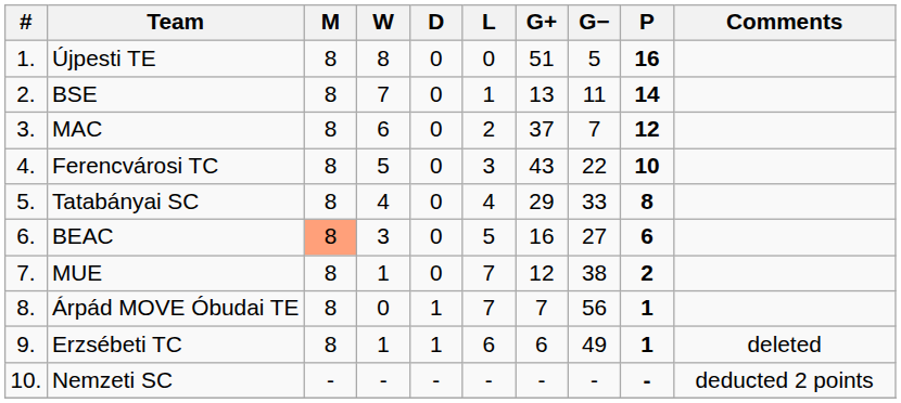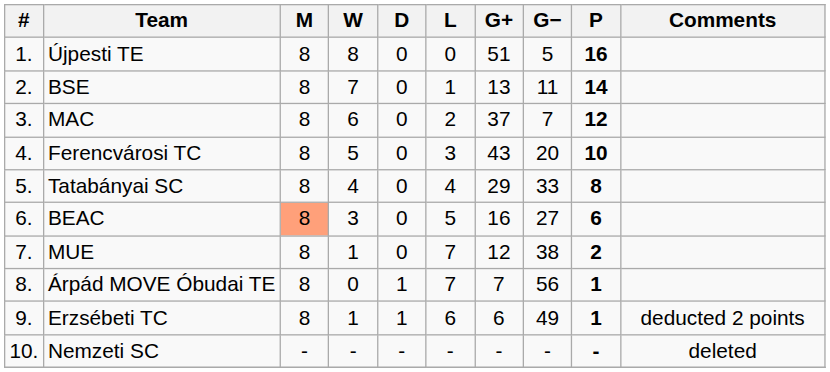 <table class="wikitable" style="text-align: center;">
 <tr>
 <th width="15">#</th>
 <th width="175">Team</th>
 <th width="30">M</th>
 <th width="30">W</th>
 <th width="30">D</th>
 <th width="30">L</th>
 <th width="30">G+</th>
 <th width="30">G−</th>
 <th width="30">P</th>
 <th width="150">Comments</th>
 </tr>
 <tr>
 <td>1.</td>
 <td align="left">Újpesti TE</td>
 <td>8</td>
 <td>8</td>
 <td>0</td>
 <td>0</td>
 <td>51</td>
 <td>5</td>
 <td><strong>16</strong></td>
 <td></td>
 </tr>
 <tr>
 <td>2.</td>
 <td align="left">BSE</td>
 <td>8</td>
 <td>7</td>
 <td>0</td>
 <td>1</td>
 <td>13</td>
 <td>11</td>
 <td><strong>14</strong></td>
 <td></td>
 </tr>
 <tr>
 <td>3.</td>
 <td align="left">MAC</td>
 <td>8</td>
 <td>6</td>
 <td>0</td>
 <td>2</td>
 <td>37</td>
 <td>7</td>
 <td><strong>12</strong></td>
 <td></td>
 </tr>
 <tr>
 <td>4.</td>
 <td align="left">Ferencvárosi TC</td>
 <td>8</td>
 <td>5</td>
 <td>0</td>
 <td>3</td>
 <td>43</td>
-<td>22</td>
+<td>20</td>
 <td><strong>10</strong></td>
 <td></td>
 </tr>
 <tr>
 <td>5.</td>
 <td align="left">Tatabányai SC</td>
 <td>8</td>
 <td>4</td>
 <td>0</td>
 <td>4</td>
 <td>29</td>
 <td>33</td>
 <td><strong>8</strong></td>
 <td></td>
 </tr>
 <tr>
 <td>6.</td>
 <td align="left">BEAC</td>
 <td style="background: lightsalmon;">8</td>
 <td>3</td>
 <td>0</td>
 <td>5</td>
 <td>16</td>
 <td>27</td>
 <td><strong>6</strong></td>
 <td></td>
 </tr>
 <tr>
 <td>7.</td>
 <td align="left">MUE</td>
 <td>8</td>
 <td>1</td>
 <td>0</td>
 <td>7</td>
 <td>12</td>
 <td>38</td>
 <td><strong>2</strong></td>
 <td></td>
 </tr>
 <tr>
 <td>8.</td>
 <td align="left">Árpád MOVE Óbudai TE</td>
 <td>8</td>
 <td>0</td>
 <td>1</td>
 <td>7</td>
 <td>7</td>
 <td>56</td>
 <td><strong>1</strong></td>
 <td></td>
 </tr>
 <tr>
 <td>9.</td>
 <td align="left">Erzsébeti TC</td>
 <td>8</td>
 <td>1</td>
 <td>1</td>
 <td>6</td>
 <td>6</td>
 <td>49</td>
 <td><strong>1</strong></td>
-<td>deleted</td>
+<td>deducted 2 points</td>
 </tr>
 <tr>
 <td>10.</td>
 <td align="left">Nemzeti SC</td>
 <td>-</td>
 <td>-</td>
 <td>-</td>
 <td>-</td>
 <td>-</td>
 <td>-</td>
 <td><strong>-</strong></td>
-<td>deducted 2 points</td>
+<td>deleted</td>
 </tr>
 <tr>
 </tr>
 </table>
